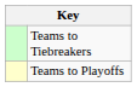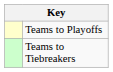 <table class="wikitable" style="text-align: center;">
 <tr>
 <th colspan=2>Key</th>
 </tr>
 <tr>
+<td style="background:#ffffcc; width:20px;"></td>
+<td align=left width=120>Teams to Playoffs</td>
+</tr>
+<tr>
 <td style="background:#ccffcc; width:20px;"></td>
 <td align=left width=120>Teams to Tiebreakers</td>
 </tr>
-<tr>
-<td style="background:#ffffcc; width:20px;"></td>
-<td align=left width=120>Teams to Playoffs</td>
-</tr>
 </table>
